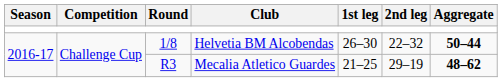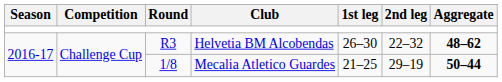 <table class="wikitable">
 <tr>
 <th>Season</th>
 <th>Competition</th>
 <th>Round</th>
 <th>Club</th>
 <th>1st leg</th>
 <th>2nd leg</th>
 <th>Aggregate</th>
 </tr>
 <tr>
 <td colspan="7" bgcolor=white></td>
 </tr>
 <tr>
 <td rowspan="2"><a href='#'>2016-17</a></td>
 <td rowspan="2"><a href='#'>Challenge Cup</a></td>
-<td style="text-align:center;"><a href='#'>1/8</a></td>
+<td style="text-align:center;"><a href='#'>R3</a></td>
 <td> <a href='#'>Helvetia BM Alcobendas</a></td>
 <td style="text-align:center;">26–30</td>
 <td style="text-align:center;">22–32</td>
-<td style="text-align:center;"><strong>50–44</strong></td>
+<td style="text-align:center;"><strong>48–62</strong></td>
 </tr>
 <tr>
-<td style="text-align:center;"><a href='#'>R3</a></td>
+<td style="text-align:center;"><a href='#'>1/8</a></td>
 <td> <a href='#'>Mecalia Atletico Guardes</a></td>
 <td style="text-align:center;">21–25</td>
 <td style="text-align:center;">29–19</td>
-<td style="text-align:center;"><strong>48–62</strong></td>
+<td style="text-align:center;"><strong>50–44</strong></td>
 </tr>
 </table>
